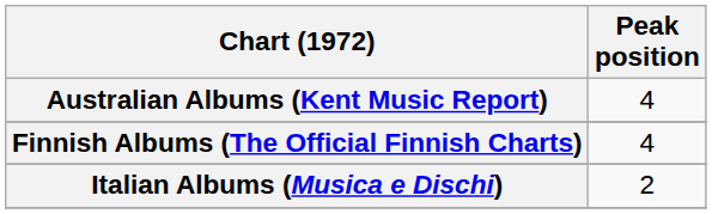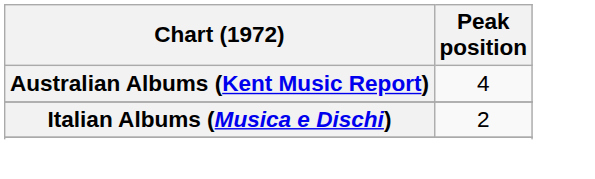 <table class="wikitable sortable plainrowheaders">
 <tr>
 <th>Chart (1972)</th>
 <th>Peak<br>position</th>
 </tr>
 <tr>
 <th scope="row">Australian Albums (<a href='#'>Kent Music Report</a>)</th>
 <td align="center">4</td>
 </tr>
 <tr>
 </tr>
 <tr>
 </tr>
 <tr>
-<th scope="row">Finnish Albums (<a href='#'>The Official Finnish Charts</a>)</th>
-<td align="center">4</td>
-</tr>
-<tr>
 </tr>
 <tr>
 <th scope="row">Italian Albums (<em><a href='#'>Musica e Dischi</a></em>)</th>
 <td align="center">2</td>
 </tr>
 <tr>
 </tr>
 <tr>
 </tr>
 <tr>
 </tr>
 </table>
